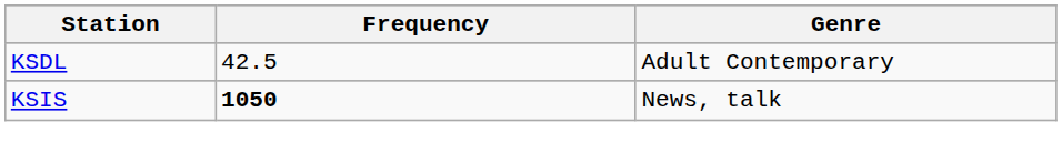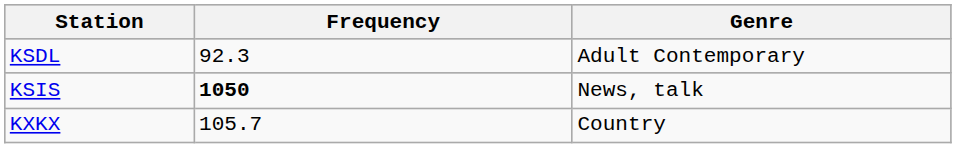 <table class="wikitable" style="width:45em;">
 <tr>
 <th style="width:20%">Station</th>
 <th style="width:40%">Frequency</th>
 <th style="width:40%">Genre</th>
 </tr>
 <tr>
 <td><a href='#'>KSDL</a></td>
-<td>42.5</td>
+<td>92.3</td>
 <td>Adult Contemporary</td>
 </tr>
 <tr>
 <td><a href='#'>KSIS</a></td>
 <td><strong>1050</strong></td>
 <td>News, talk</td>
 </tr>
+<tr>
+<td><a href='#'>KXKX</a></td>
+<td>105.7</td>
+<td>Country</td>
+</tr>
 </table>
